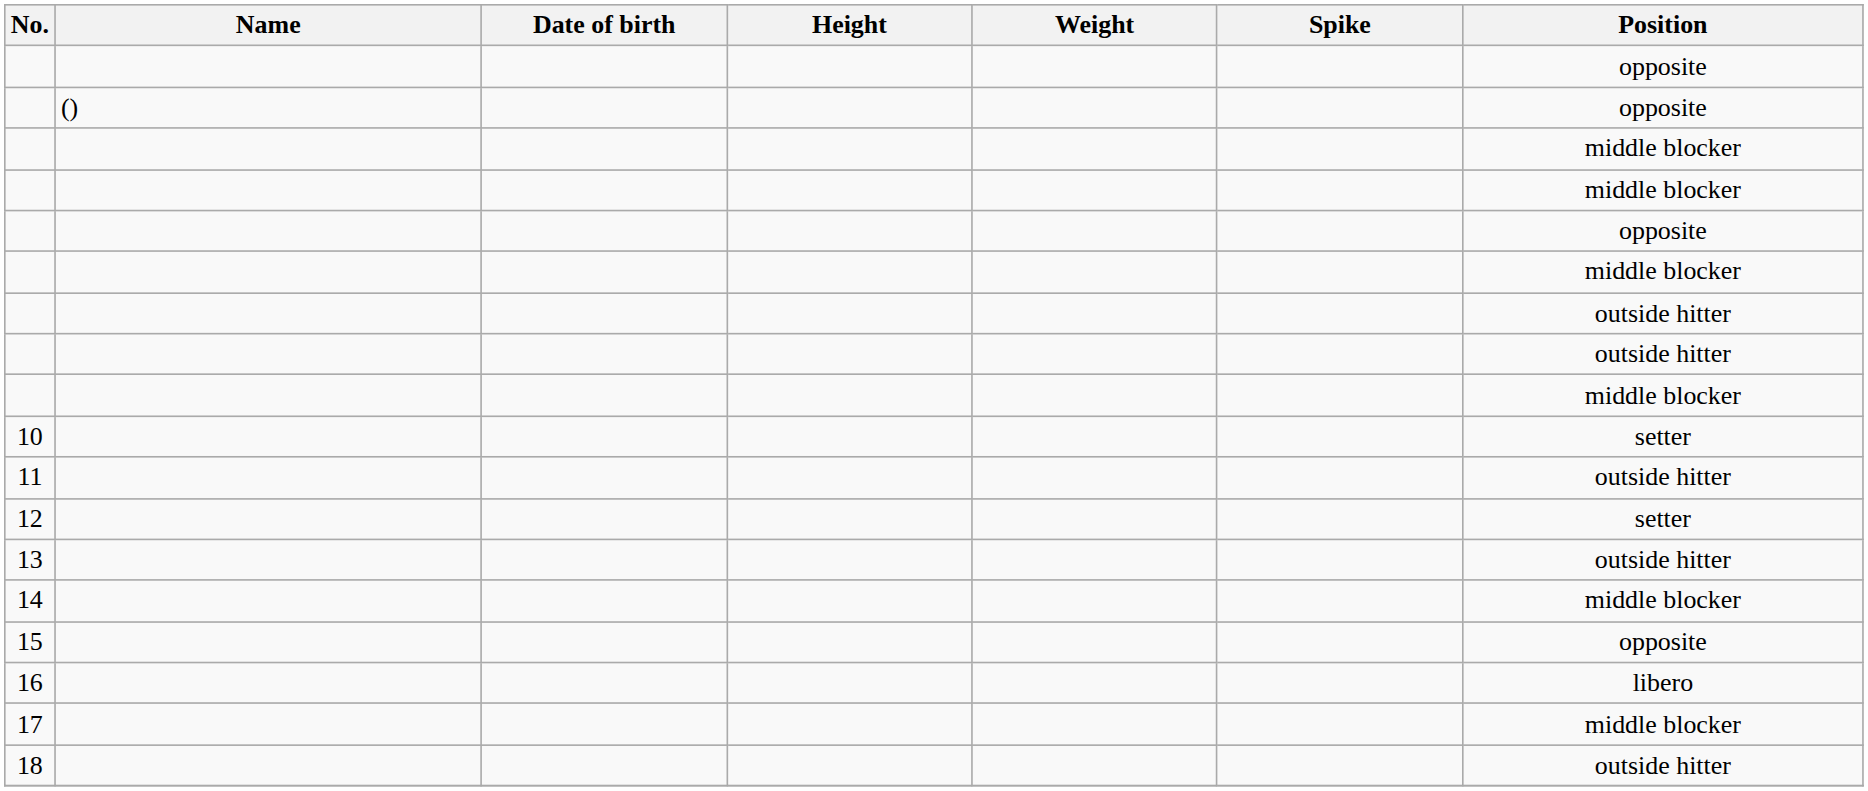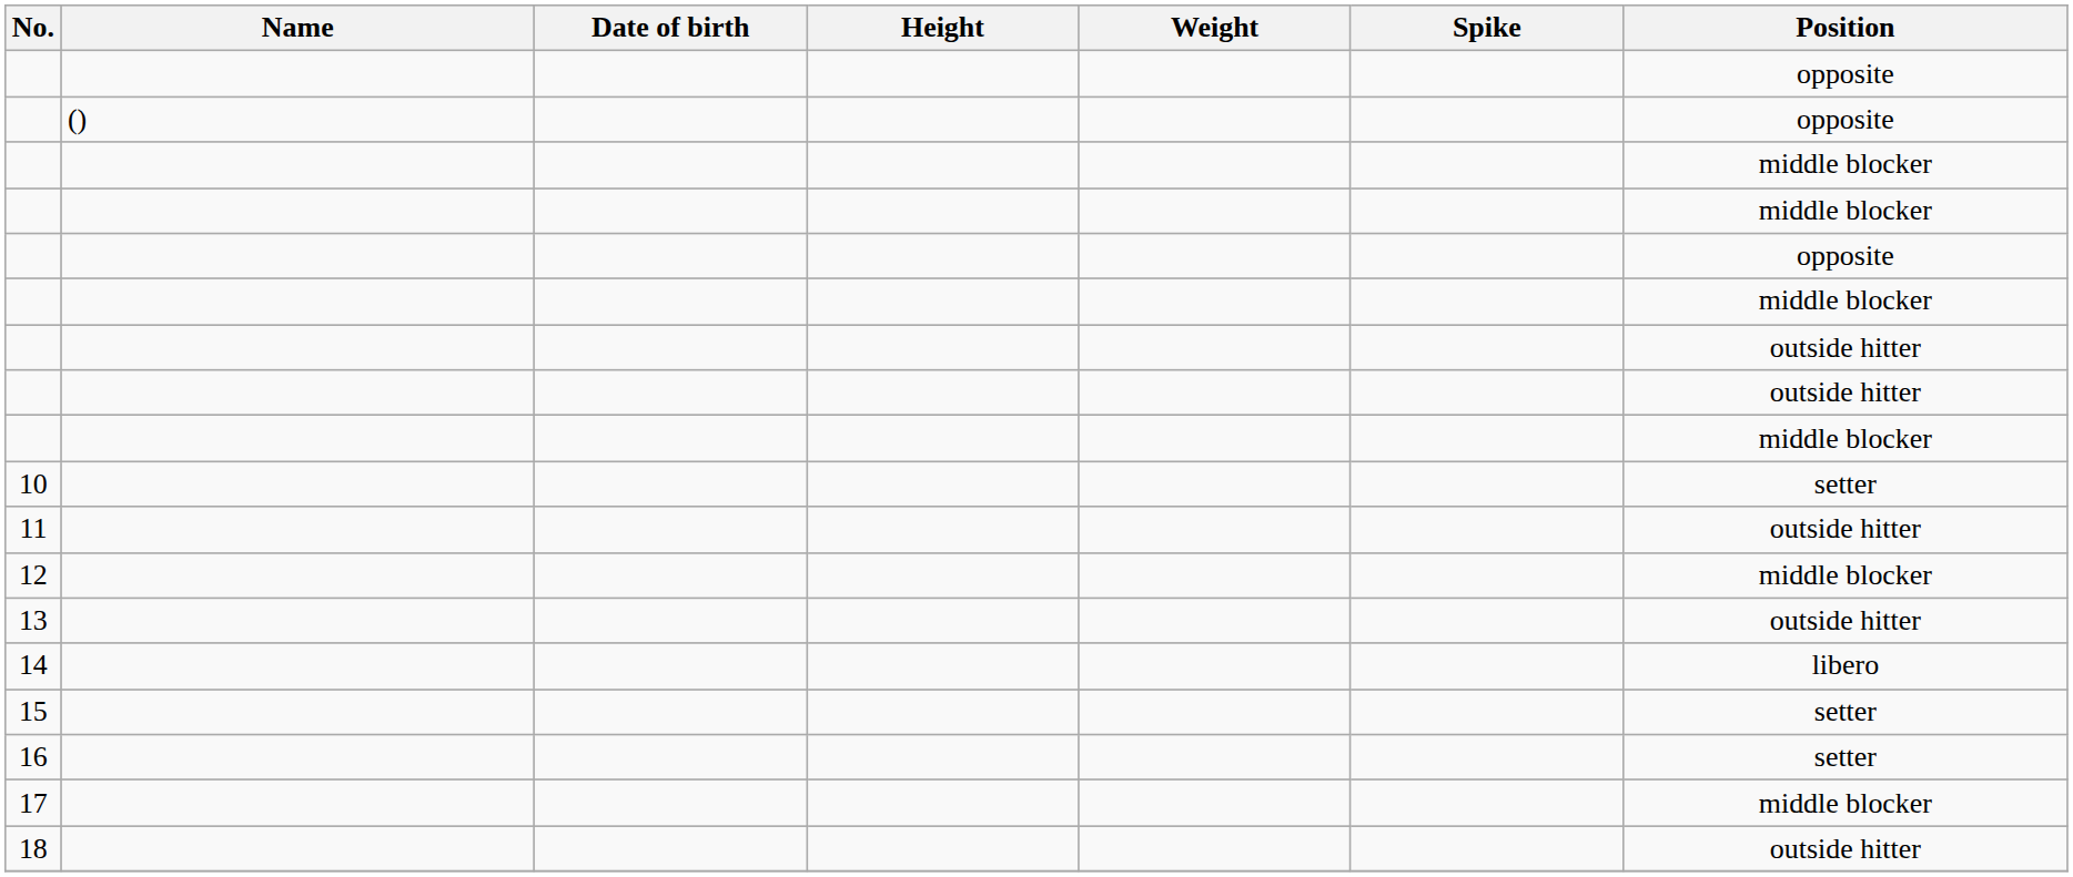 <table class="wikitable sortable" style="font-size:100%; text-align:center;">
 <tr>
 <th>No.</th>
 <th style="width:16em">Name</th>
 <th style="width:9em">Date of birth</th>
 <th style="width:9em">Height</th>
 <th style="width:9em">Weight</th>
 <th style="width:9em">Spike</th>
 <th style="width:15em">Position</th>
 </tr>
 <tr>
 <td></td>
 <td align=left> </td>
 <td align=right></td>
 <td></td>
 <td></td>
 <td></td>
 <td>opposite</td>
 </tr>
 <tr>
 <td></td>
 <td align=left>  ()</td>
 <td align=right></td>
 <td></td>
 <td></td>
 <td></td>
 <td>opposite</td>
 </tr>
 <tr>
 <td></td>
 <td align=left> </td>
 <td align=right></td>
 <td></td>
 <td></td>
 <td></td>
 <td>middle blocker</td>
 </tr>
 <tr>
 <td></td>
 <td align=left> </td>
 <td align=right></td>
 <td></td>
 <td></td>
 <td></td>
 <td>middle blocker</td>
 </tr>
 <tr>
 <td></td>
 <td align=left> </td>
 <td align=right></td>
 <td></td>
 <td></td>
 <td></td>
 <td>opposite</td>
 </tr>
 <tr>
 <td></td>
 <td align=left> </td>
 <td align=right></td>
 <td></td>
 <td></td>
 <td></td>
 <td>middle blocker</td>
 </tr>
 <tr>
 <td></td>
 <td align=left> </td>
 <td align=right></td>
 <td></td>
 <td></td>
 <td></td>
 <td>outside hitter</td>
 </tr>
 <tr>
 <td></td>
 <td align=left> </td>
 <td align=right></td>
 <td></td>
 <td></td>
 <td></td>
 <td>outside hitter</td>
 </tr>
 <tr>
 <td></td>
 <td align=left> </td>
 <td align=right></td>
 <td></td>
 <td></td>
 <td></td>
 <td>middle blocker</td>
 </tr>
 <tr>
 <td>10</td>
 <td align=left> </td>
 <td align=right></td>
 <td></td>
 <td></td>
 <td></td>
 <td>setter</td>
 </tr>
 <tr>
 <td>11</td>
 <td align=left> </td>
 <td align=right></td>
 <td></td>
 <td></td>
 <td></td>
 <td>outside hitter</td>
 </tr>
 <tr>
 <td>12</td>
 <td align=left> </td>
 <td align=right></td>
 <td></td>
 <td></td>
 <td></td>
-<td>setter</td>
+<td>middle blocker</td>
 </tr>
 <tr>
 <td>13</td>
 <td align=left> </td>
 <td align=right></td>
 <td></td>
 <td></td>
 <td></td>
 <td>outside hitter</td>
 </tr>
 <tr>
 <td>14</td>
 <td align=left> </td>
 <td align=right></td>
 <td></td>
 <td></td>
 <td></td>
-<td>middle blocker</td>
+<td>libero</td>
 </tr>
 <tr>
 <td>15</td>
 <td align=left> </td>
 <td align=right></td>
 <td></td>
 <td></td>
 <td></td>
-<td>opposite</td>
+<td>setter</td>
 </tr>
 <tr>
 <td>16</td>
 <td align=left> </td>
 <td align=right></td>
 <td></td>
 <td></td>
 <td></td>
-<td>libero</td>
+<td>setter</td>
 </tr>
 <tr>
 <td>17</td>
 <td align=left> </td>
 <td align=right></td>
 <td></td>
 <td></td>
 <td></td>
 <td>middle blocker</td>
 </tr>
 <tr>
 <td>18</td>
 <td align=left> </td>
 <td align=right></td>
 <td></td>
 <td></td>
 <td></td>
 <td>outside hitter</td>
 </tr>
 <tr>
 </tr>
 </table>
